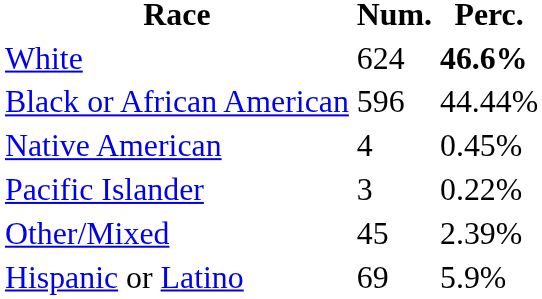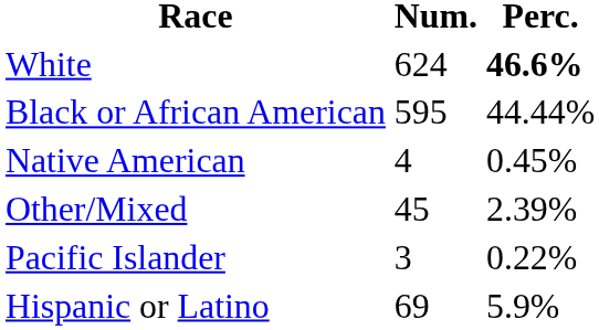 <table class="wiki table">
 <tr>
 <th>Race</th>
 <th>Num.</th>
 <th>Perc.</th>
 </tr>
 <tr>
 <td><a href='#'>White</a></td>
 <td>624</td>
 <td><strong>46.6%</strong></td>
 </tr>
 <tr>
 <td><a href='#'>Black or African American</a></td>
-<td>596</td>
+<td>595</td>
 <td>44.44%</td>
 </tr>
 <tr>
 <td><a href='#'>Native American</a></td>
 <td>4</td>
 <td>0.45%</td>
 </tr>
 <tr>
+<td><a href='#'>Other/Mixed</a></td>
+<td>45</td>
+<td>2.39%</td>
+</tr>
+<tr>
 <td><a href='#'>Pacific Islander</a></td>
 <td>3</td>
 <td>0.22%</td>
-</tr>
-<tr>
-<td><a href='#'>Other/Mixed</a></td>
-<td>45</td>
-<td>2.39%</td>
 </tr>
 <tr>
 <td><a href='#'>Hispanic</a> or <a href='#'>Latino</a></td>
 <td>69</td>
 <td>5.9%</td>
 </tr>
 </table>
